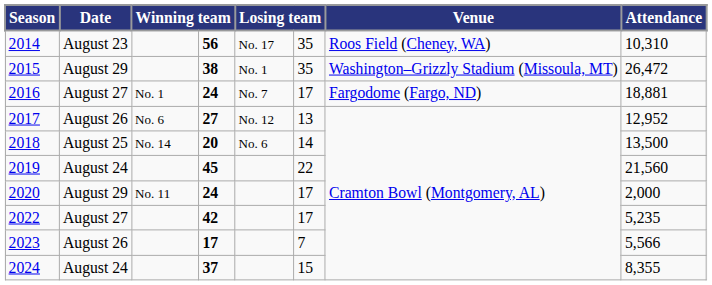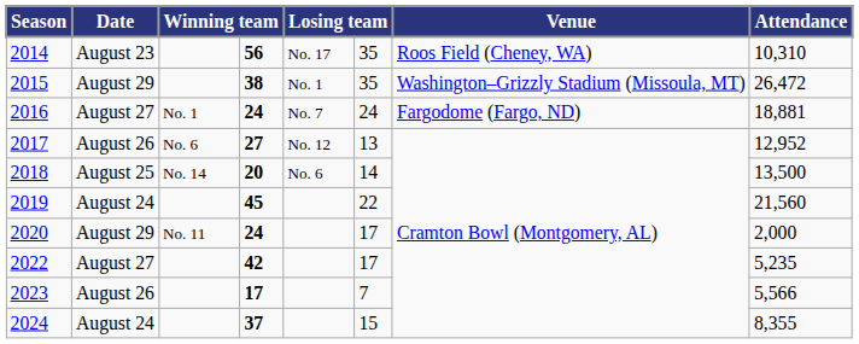 <table class="wikitable">
 <tr>
 <th style="background:#29347C; color:#FFFFFF; border: 2px solid #999A9B ;">Season</th>
 <th style="background:#29347C; color:#FFFFFF; border: 2px solid #999A9B ;">Date</th>
 <th style="background:#29347C; color:#FFFFFF; border: 2px solid #999A9B ;" colspan="2">Winning team</th>
 <th style="background:#29347C; color:#FFFFFF; border: 2px solid #999A9B ;" colspan="2">Losing team</th>
 <th style="background:#29347C; color:#FFFFFF; border: 2px solid #999A9B ;">Venue</th>
 <th style="background:#29347C; color:#FFFFFF; border: 2px solid #999A9B ;">Attendance</th>
 </tr>
 <tr>
 <td><a href='#'>2014</a></td>
 <td>August 23</td>
 <td style=><strong> <a href='#'></a></strong></td>
 <td><strong>56</strong></td>
 <td style=><small>No. 17</small><strong> <a href='#'></a></strong></td>
 <td>35</td>
 <td><a href='#'>Roos Field</a> (<a href='#'>Cheney, WA</a>)</td>
 <td>10,310</td>
 </tr>
 <tr>
 <td><a href='#'>2015</a></td>
 <td>August 29</td>
 <td style=><strong> <a href='#'></a></strong></td>
 <td><strong>38</strong></td>
 <td style=><small>No. 1</small> <strong><a href='#'></a></strong></td>
 <td>35</td>
 <td><a href='#'>Washington–Grizzly Stadium</a> (<a href='#'>Missoula, MT</a>)</td>
 <td>26,472</td>
 </tr>
 <tr>
 <td><a href='#'>2016</a></td>
 <td>August 27</td>
 <td style=><small>No. 1</small> <strong> <a href='#'></a></strong></td>
 <td><strong>24</strong></td>
 <td style=><small>No. 7</small> <strong><a href='#'></a></strong></td>
-<td>17</td>
+<td>24</td>
 <td><a href='#'>Fargodome</a> (<a href='#'>Fargo, ND</a>)</td>
 <td>18,881</td>
 </tr>
 <tr>
 <td><a href='#'>2017</a></td>
 <td>August 26</td>
 <td style=><small>No. 6</small><strong> <a href='#'></a></strong></td>
 <td><strong>27</strong></td>
 <td style=><small>No. 12</small> <strong> <a href='#'></a></strong></td>
 <td>13</td>
 <td rowspan=7><a href='#'>Cramton Bowl</a> (<a href='#'>Montgomery, AL</a>)</td>
 <td>12,952</td>
 </tr>
 <tr>
 <td><a href='#'>2018</a></td>
 <td>August 25</td>
 <td style=><small>No. 14</small><strong> <a href='#'></a></strong></td>
 <td><strong>20</strong></td>
 <td style=><small>No. 6</small><strong> <a href='#'></a></strong></td>
 <td>14</td>
 <td>13,500</td>
 </tr>
 <tr>
 <td><a href='#'>2019</a></td>
 <td>August 24</td>
 <td style=><strong><a href='#'></a></strong></td>
 <td><strong>45</strong></td>
 <td style=><strong><a href='#'></a></strong></td>
 <td>22</td>
 <td>21,560</td>
 </tr>
 <tr>
 <td><a href='#'>2020</a></td>
 <td>August 29</td>
 <td style=><small>No. 11 </small><strong> <a href='#'></a></strong></td>
 <td><strong>24</strong></td>
 <td style=><strong><a href='#'></a></strong></td>
 <td>17</td>
 <td>2,000</td>
 </tr>
 <tr>
 <td><a href='#'>2022</a></td>
 <td>August 27</td>
 <td style=><strong><a href='#'></a></strong></td>
 <td><strong>42</strong></td>
 <td style=> <strong><a href='#'></a></strong></td>
 <td>17</td>
 <td>5,235 </td>
 </tr>
 <tr>
 <td><a href='#'>2023</a></td>
 <td>August 26</td>
 <td style=> <strong><a href='#'> </a></strong></td>
 <td><strong>17</strong></td>
 <td style=><strong><a href='#'></a></strong></td>
 <td>7</td>
 <td>5,566</td>
 </tr>
 <tr>
 <td><a href='#'>2024</a></td>
 <td>August 24</td>
 <td style=><strong><a href='#'> </a></strong></td>
 <td><strong>37</strong></td>
 <td style=><strong><a href='#'></a></strong></td>
 <td>15</td>
 <td>8,355</td>
 </tr>
 </table>
